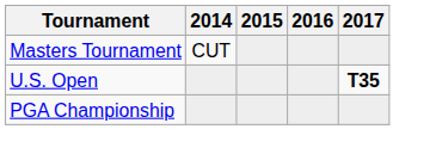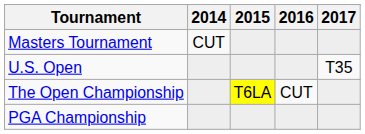 <table class="wikitable" style="font-size:95%;text-align:center;">
 <tr>
 <th>Tournament</th>
 <th>2014</th>
 <th>2015</th>
 <th>2016</th>
 <th>2017</th>
 </tr>
 <tr>
 <td align=left><a href='#'>Masters Tournament</a></td>
 <td>CUT</td>
 <td style="background:#eeeeee;"></td>
 <td style="background:#eeeeee;"></td>
 <td style="background:#eeeeee;"></td>
 </tr>
 <tr>
 <td align=left><a href='#'>U.S. Open</a></td>
 <td style="background:#eeeeee;"></td>
 <td style="background:#eeeeee;"></td>
 <td style="background:#eeeeee;"></td>
-<td><strong>T35</strong></td>
+<td>T35</td>
+</tr>
+<tr>
+<td align=left><a href='#'>The Open Championship</a></td>
+<td style="background:#eeeeee;"></td>
+<td style="background:yellow;">T6<span>LA</span></td>
+<td>CUT</td>
+<td style="background:#eeeeee;"></td>
 </tr>
 <tr>
 <td align=left><a href='#'>PGA Championship</a></td>
 <td style="background:#eeeeee;"></td>
 <td style="background:#eeeeee;"></td>
 <td style="background:#eeeeee;"></td>
 <td style="background:#eeeeee;"></td>
 </tr>
 </table>
